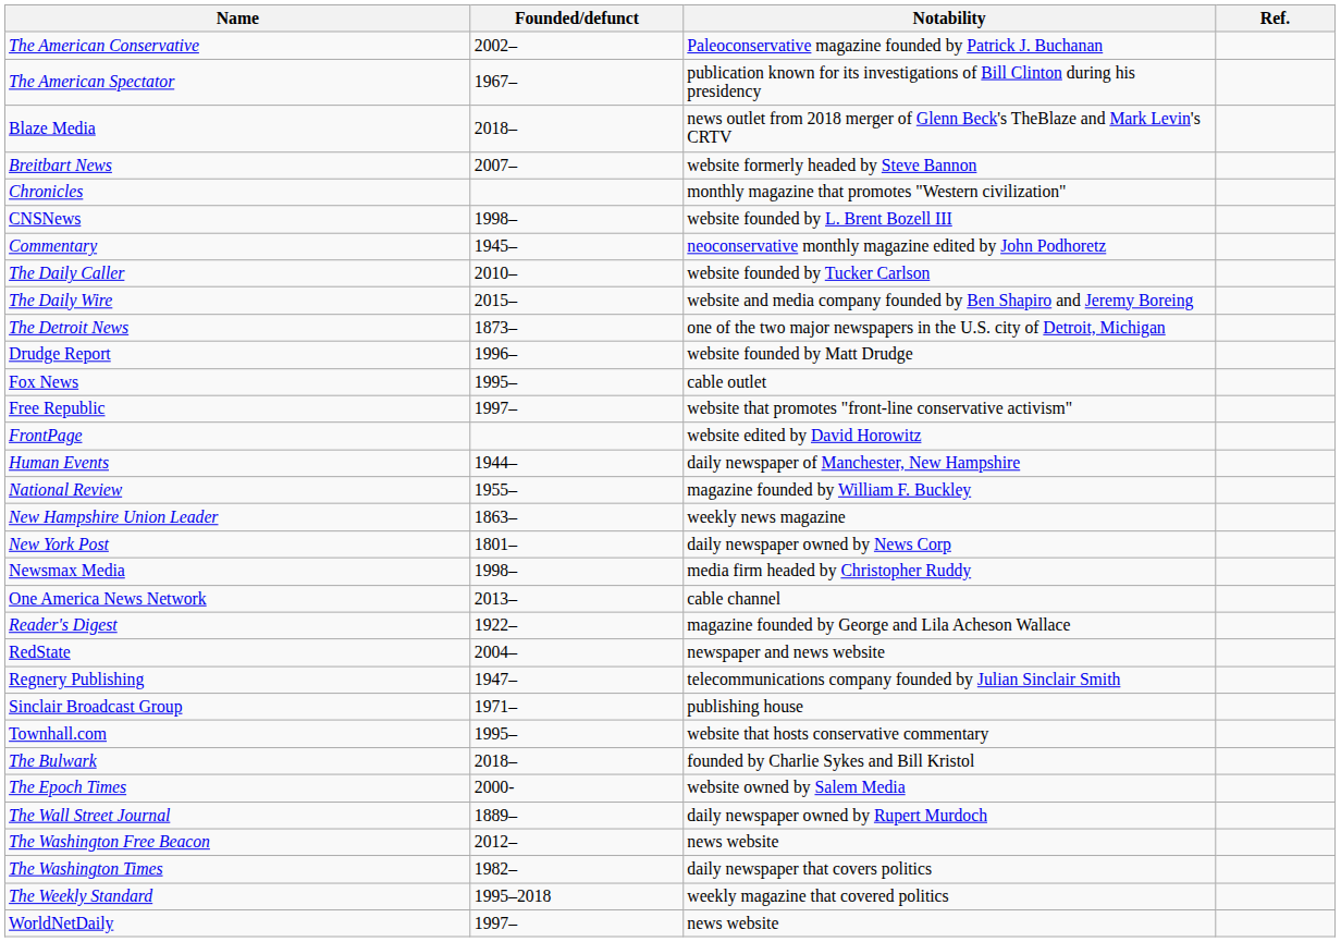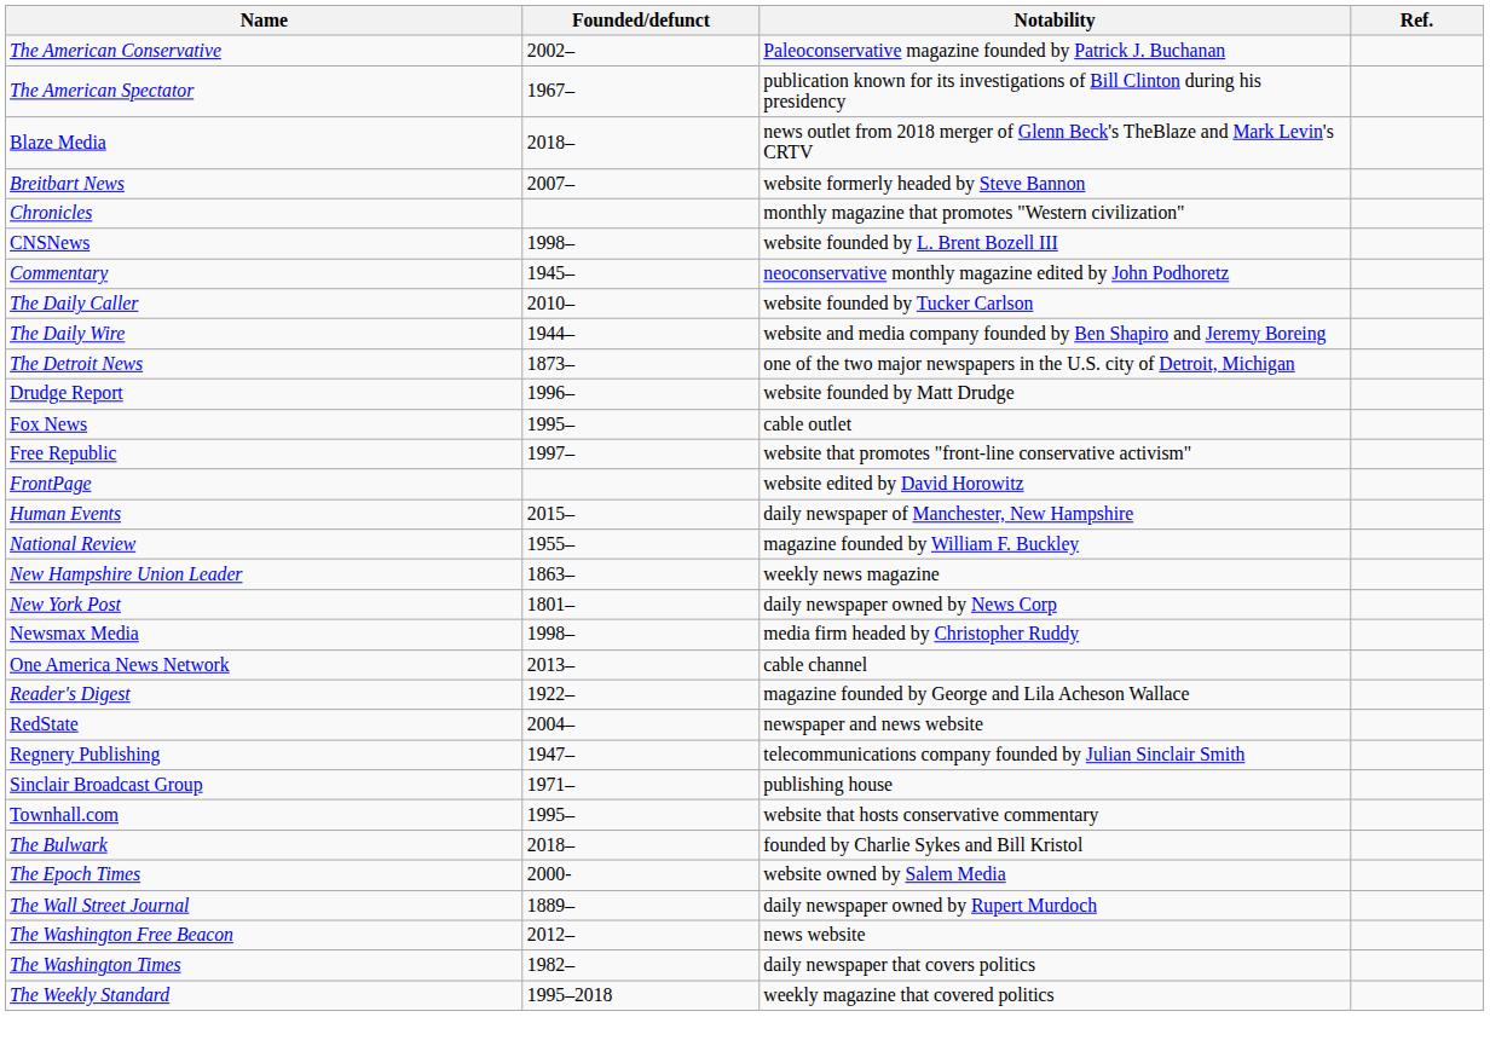 <table class="wikitable sortable">
 <tr>
 <th width="35%">Name</th>
 <th width="16%">Founded/defunct</th>
 <th width="40%">Notability</th>
 <th class="unsortable" width="17%">Ref.</th>
 </tr>
 <tr>
 <td><em><a href='#'>The American Conservative</a></em></td>
 <td>2002–</td>
 <td><a href='#'>Paleoconservative</a> magazine founded by <a href='#'>Patrick J. Buchanan</a></td>
 <td></td>
 </tr>
 <tr>
 <td><em><a href='#'>The American Spectator</a></em></td>
 <td>1967–</td>
 <td>publication known for its investigations of <a href='#'>Bill Clinton</a> during his presidency</td>
 <td></td>
 </tr>
 <tr>
 <td><a href='#'>Blaze Media</a></td>
 <td>2018–</td>
 <td>news outlet from 2018 merger of <a href='#'>Glenn Beck</a>'s TheBlaze and <a href='#'>Mark Levin</a>'s CRTV</td>
 <td></td>
 </tr>
 <tr>
 <td><em><a href='#'>Breitbart News</a></em></td>
 <td>2007–</td>
 <td>website formerly headed by <a href='#'>Steve Bannon</a></td>
 <td></td>
 </tr>
 <tr>
 <td><em><a href='#'>Chronicles</a></em></td>
 <td></td>
 <td>monthly magazine that promotes "Western civilization"</td>
 <td></td>
 </tr>
 <tr>
 <td><a href='#'>CNSNews</a></td>
 <td>1998–</td>
 <td>website founded by <a href='#'>L. Brent Bozell III</a></td>
 <td></td>
 </tr>
 <tr>
 <td><em><a href='#'>Commentary</a></em></td>
 <td>1945–</td>
 <td><a href='#'>neoconservative</a> monthly magazine edited by <a href='#'>John Podhoretz</a></td>
 <td></td>
 </tr>
 <tr>
 <td><em><a href='#'>The Daily Caller</a></em></td>
 <td>2010–</td>
 <td>website founded by <a href='#'>Tucker Carlson</a></td>
 <td></td>
 </tr>
 <tr>
 <td><em><a href='#'>The Daily Wire</a></em></td>
-<td>2015–</td>
+<td>1944–</td>
 <td>website and media company founded by <a href='#'>Ben Shapiro</a> and <a href='#'>Jeremy Boreing</a></td>
 <td></td>
 </tr>
 <tr>
 <td><em><a href='#'>The Detroit News</a></em></td>
 <td>1873–</td>
 <td>one of the two major newspapers in the U.S. city of <a href='#'>Detroit, Michigan</a></td>
 <td></td>
 </tr>
 <tr>
 <td><a href='#'>Drudge Report</a></td>
 <td>1996–</td>
 <td>website founded by Matt Drudge</td>
 <td></td>
 </tr>
 <tr>
 <td><a href='#'>Fox News</a></td>
 <td>1995–</td>
 <td>cable outlet</td>
 <td></td>
 </tr>
 <tr>
 <td><a href='#'>Free Republic</a></td>
 <td>1997–</td>
 <td>website that promotes "front-line conservative activism"</td>
 <td></td>
 </tr>
 <tr>
 <td><em><a href='#'>FrontPage</a></em></td>
 <td></td>
 <td>website edited by <a href='#'>David Horowitz</a></td>
 <td></td>
 </tr>
 <tr>
 <td><em><a href='#'>Human Events</a></em></td>
-<td>1944–</td>
+<td>2015–</td>
 <td>daily newspaper of <a href='#'>Manchester, New Hampshire</a></td>
 <td></td>
 </tr>
 <tr>
 <td><em><a href='#'>National Review</a></em></td>
 <td>1955–</td>
 <td>magazine founded by <a href='#'>William F. Buckley</a></td>
 <td></td>
 </tr>
 <tr>
 <td><em><a href='#'>New Hampshire Union Leader</a></em></td>
 <td>1863–</td>
 <td>weekly news magazine</td>
 <td></td>
 </tr>
 <tr>
 <td><em><a href='#'>New York Post</a></em></td>
 <td>1801–</td>
 <td>daily newspaper owned by <a href='#'>News Corp</a></td>
 <td></td>
 </tr>
 <tr>
 <td><a href='#'>Newsmax Media</a></td>
 <td>1998–</td>
 <td>media firm headed by <a href='#'>Christopher Ruddy</a></td>
 <td></td>
 </tr>
 <tr>
 <td><a href='#'>One America News Network</a></td>
 <td>2013–</td>
 <td>cable channel</td>
 <td></td>
 </tr>
 <tr>
 <td><em><a href='#'>Reader's Digest</a></em></td>
 <td>1922–</td>
 <td>magazine founded by George and Lila Acheson Wallace</td>
 <td></td>
 </tr>
 <tr>
 <td><a href='#'>RedState</a></td>
 <td>2004–</td>
 <td>newspaper and news website</td>
 <td></td>
 </tr>
 <tr>
 <td><a href='#'>Regnery Publishing</a></td>
 <td>1947–</td>
 <td>telecommunications company founded by <a href='#'>Julian Sinclair Smith</a></td>
 <td></td>
 </tr>
 <tr>
 <td><a href='#'>Sinclair Broadcast Group</a></td>
 <td>1971–</td>
 <td>publishing house</td>
 <td></td>
 </tr>
 <tr>
 <td><a href='#'>Townhall.com</a></td>
 <td>1995–</td>
 <td>website that hosts conservative commentary</td>
 <td></td>
 </tr>
 <tr>
 <td><em><a href='#'>The Bulwark</a></em></td>
 <td>2018–</td>
 <td>founded by Charlie Sykes and Bill Kristol</td>
 </tr>
 <tr>
 <td><em><a href='#'>The Epoch Times</a></em></td>
 <td>2000-</td>
 <td>website owned by <a href='#'>Salem Media</a></td>
 <td></td>
 </tr>
 <tr>
 <td><em><a href='#'>The Wall Street Journal</a></em></td>
 <td>1889–</td>
 <td>daily newspaper owned by <a href='#'>Rupert Murdoch</a></td>
 <td></td>
 </tr>
 <tr>
 <td><em><a href='#'>The Washington Free Beacon</a></em></td>
 <td>2012–</td>
 <td>news website</td>
 <td></td>
 </tr>
 <tr>
 <td><em><a href='#'>The Washington Times</a></em></td>
 <td>1982–</td>
 <td>daily newspaper that covers politics</td>
 <td></td>
 </tr>
 <tr>
 <td><em><a href='#'>The Weekly Standard</a></em></td>
 <td>1995–2018</td>
 <td>weekly magazine that covered politics</td>
 <td></td>
 </tr>
-<tr>
-<td><a href='#'>WorldNetDaily</a></td>
-<td>1997–</td>
-<td>news website</td>
-<td></td>
-</tr>
 </table>
